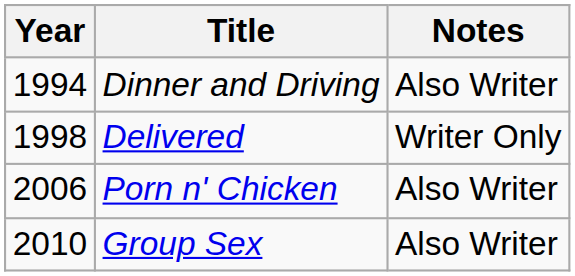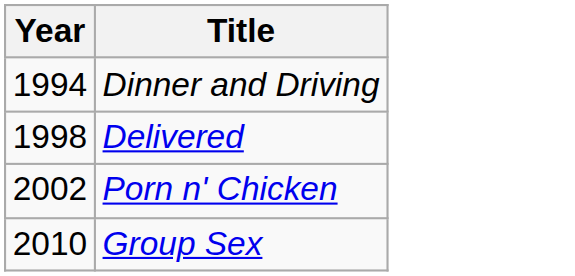 <table class="wikitable">
 <tr>
 <th>Year</th>
 <th>Title</th>
-<th>Notes</th>
 </tr>
 <tr>
 <td>1994</td>
 <td><em>Dinner and Driving</em></td>
-<td>Also Writer</td>
 </tr>
 <tr>
 <td>1998</td>
 <td><em><a href='#'>Delivered</a></em></td>
-<td>Writer Only</td>
 </tr>
 <tr>
-<td>2006</td>
+<td>2002</td>
 <td><em><a href='#'>Porn n' Chicken</a></em></td>
-<td>Also Writer</td>
 </tr>
 <tr>
 <td>2010</td>
 <td><em><a href='#'>Group Sex</a></em></td>
-<td>Also Writer</td>
 </tr>
 </table>
